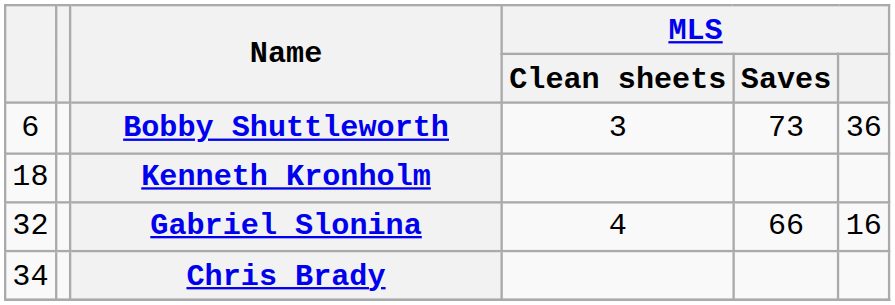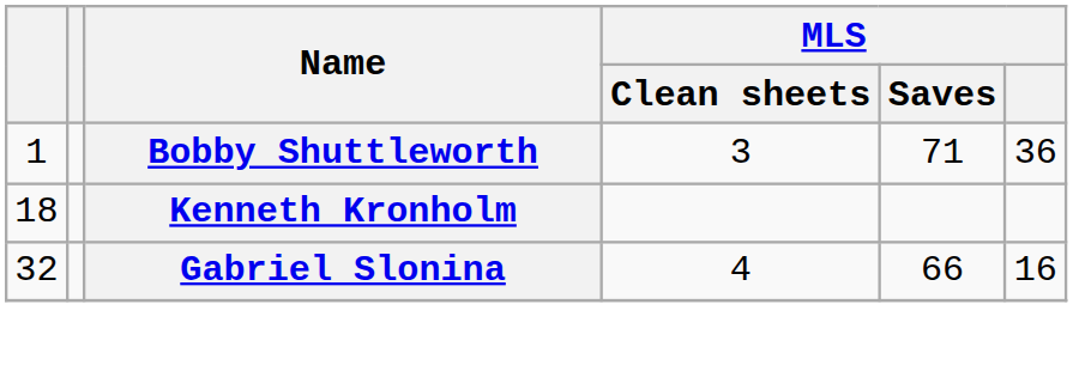 <table class="wikitable sortable" style="text-align:center">
 <tr>
 <th rowspan="2"></th>
 <th rowspan="2"></th>
 <th rowspan="2" style="width:180px;">Name</th>
 <th colspan="3" style="width:87px;"><a href='#'>MLS</a></th>
 </tr>
 <tr>
 <th>Clean sheets</th>
 <th>Saves</th>
 <th></th>
 </tr>
 <tr>
-<td>6</td>
+<td>1</td>
 <td></td>
 <th><a href='#'>Bobby Shuttleworth</a><br></th>
 <td>3</td>
-<td>73</td>
+<td>71</td>
 <td>36</td>
 </tr>
 <tr>
 <td>18</td>
 <td></td>
 <th><a href='#'>Kenneth Kronholm</a><br></th>
 <td></td>
 <td></td>
 <td></td>
 </tr>
 <tr>
 <td>32</td>
 <td></td>
 <th><a href='#'>Gabriel Slonina</a><br></th>
 <td>4</td>
 <td>66</td>
 <td>16</td>
 </tr>
 <tr>
-<td>34</td>
-<td></td>
-<th><a href='#'>Chris Brady</a><br></th>
-<td></td>
-<td></td>
-<td></td>
-</tr>
-<tr>
 </tr>
 </table>
